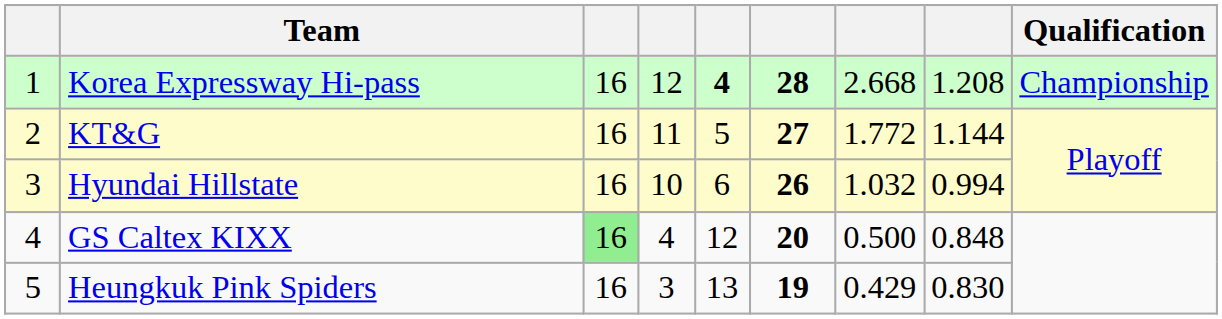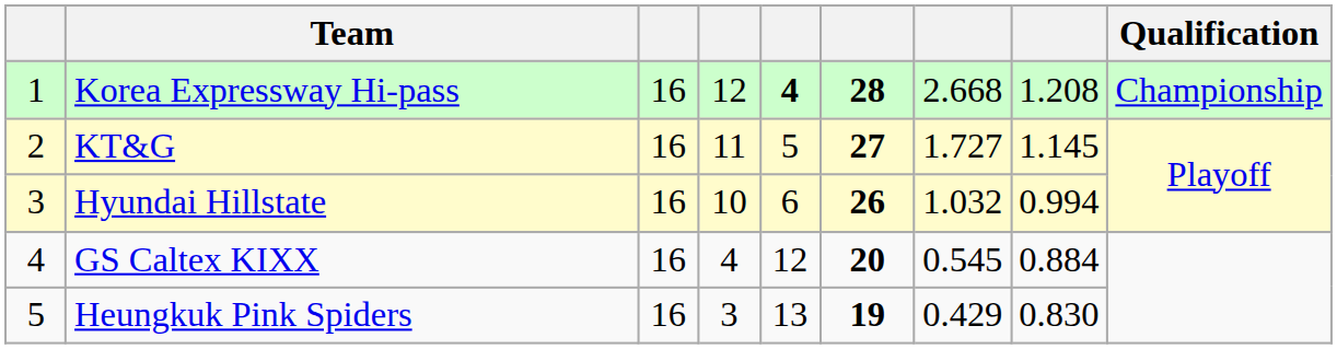 <table class="wikitable" style="text-align:center;">
 <tr>
 <th width=20></th>
 <th width=250>Team</th>
 <th width=20></th>
 <th width=20></th>
 <th width=20></th>
 <th width=35></th>
 <th width=35></th>
 <th width=35></th>
 <th width=50>Qualification</th>
 </tr>
 <tr bgcolor=#ccffcc>
 <td>1</td>
 <td align=left><a href='#'>Korea Expressway Hi-pass</a></td>
 <td>16</td>
 <td>12</td>
 <td><strong>4</strong></td>
 <td><strong>28</strong></td>
 <td>2.668</td>
 <td>1.208</td>
 <td><a href='#'>Championship</a></td>
 </tr>
 <tr bgcolor=#fffccc>
 <td>2</td>
 <td align=left><a href='#'>KT&G</a></td>
 <td>16</td>
 <td>11</td>
 <td>5</td>
 <td><strong>27</strong></td>
-<td>1.772</td>
-<td>1.144</td>
+<td>1.727</td>
+<td>1.145</td>
 <td rowspan="2"><a href='#'>Playoff</a></td>
 </tr>
 <tr bgcolor=#fffccc>
 <td>3</td>
 <td align=left><a href='#'>Hyundai Hillstate</a></td>
 <td>16</td>
 <td>10</td>
 <td>6</td>
 <td><strong>26</strong></td>
 <td>1.032</td>
 <td>0.994</td>
 </tr>
 <tr>
 <td>4</td>
 <td align=left><a href='#'>GS Caltex KIXX</a></td>
-<td style="background: lightgreen;">16</td>
+<td>16</td>
 <td>4</td>
 <td>12</td>
 <td><strong>20</strong></td>
-<td>0.500</td>
-<td>0.848</td>
+<td>0.545</td>
+<td>0.884</td>
 <td rowspan="3"></td>
 </tr>
 <tr>
 <td>5</td>
 <td align=left><a href='#'>Heungkuk Pink Spiders</a></td>
 <td>16</td>
 <td>3</td>
 <td>13</td>
 <td><strong>19</strong></td>
 <td>0.429</td>
 <td>0.830</td>
 </tr>
 </table>
